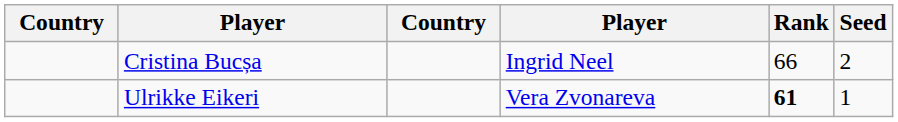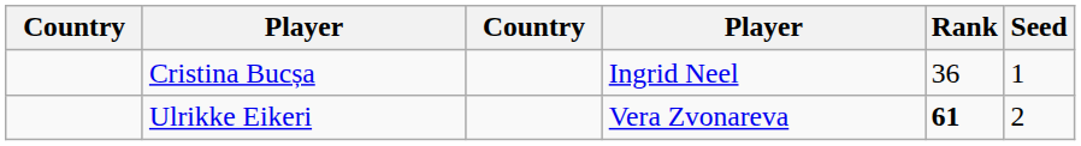 <table class="wikitable">
 <tr>
 <th width="70">Country</th>
 <th width="175">Player</th>
 <th width="70">Country</th>
 <th width="175">Player</th>
 <th>Rank</th>
 <th>Seed</th>
 </tr>
 <tr>
 <td></td>
 <td><a href='#'>Cristina Bucșa</a></td>
 <td></td>
 <td><a href='#'>Ingrid Neel</a></td>
-<td>66</td>
-<td>2</td>
+<td>36</td>
+<td>1</td>
 </tr>
 <tr>
 <td></td>
 <td><a href='#'>Ulrikke Eikeri</a></td>
 <td></td>
 <td><a href='#'>Vera Zvonareva</a></td>
 <td><strong>61</strong></td>
-<td>1</td>
+<td>2</td>
 </tr>
 </table>
